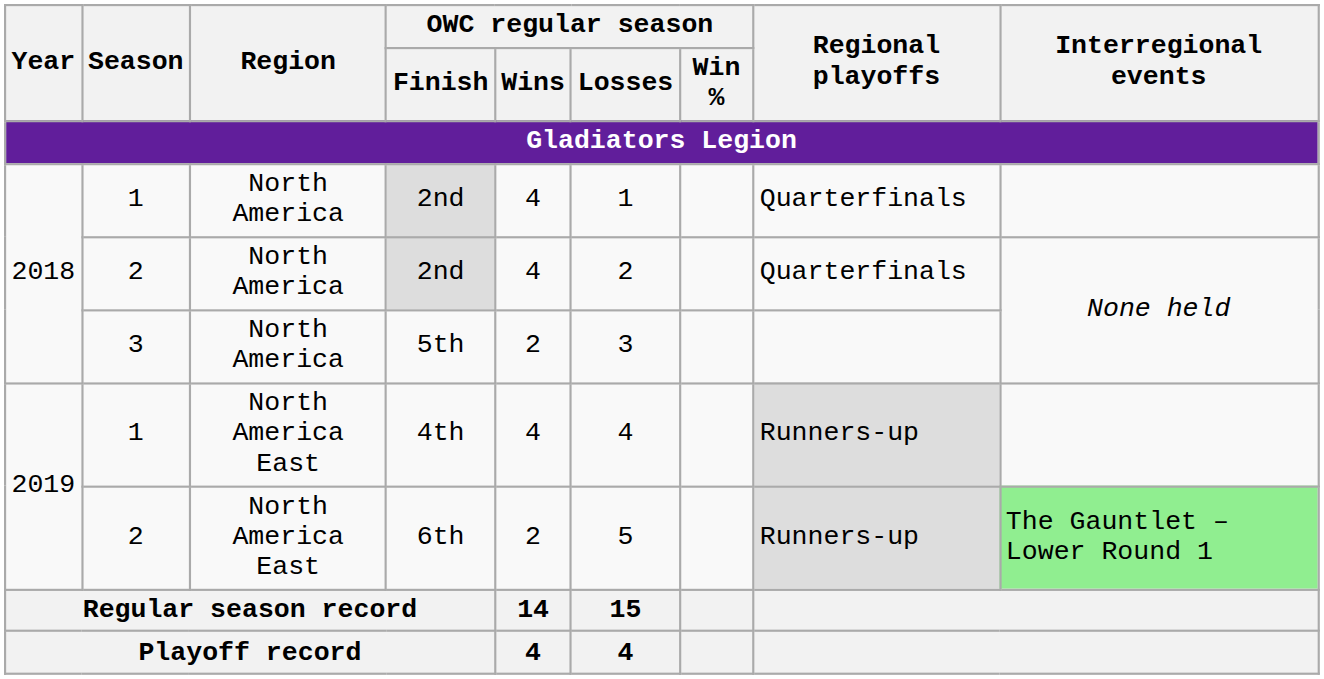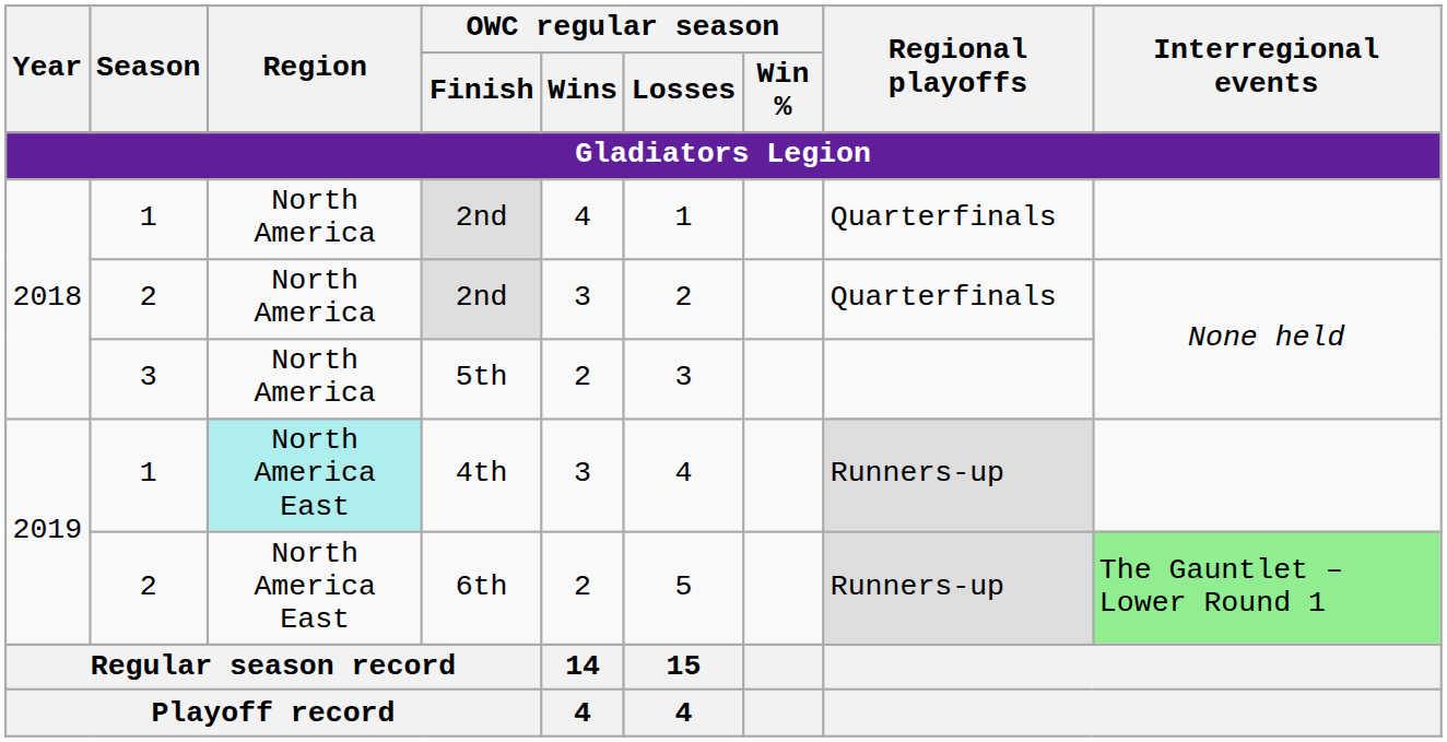 <table class="wikitable" style="text-align:center; font-size:95%;">
 <tr>
 <th rowspan="2">Year</th>
 <th rowspan="2">Season</th>
 <th rowspan="2">Region</th>
 <th colspan="4">OWC regular season</th>
 <th rowspan="2">Regional playoffs</th>
 <th rowspan="2">Interregional events</th>
 </tr>
 <tr>
 <th>Finish</th>
 <th>Wins</th>
 <th>Losses</th>
 <th>Win %</th>
 </tr>
 <tr>
 <th colspan="9" style="background:#611E9B; color:#FFFFFF;">Gladiators Legion</th>
 </tr>
 <tr>
 <td rowspan= "3">2018</td>
 <td>1</td>
 <td>North America</td>
 <td bgcolor="#DDD">2nd</td>
 <td>4</td>
 <td>1</td>
 <td></td>
 <td style="text-align:left;">Quarterfinals</td>
 <td></td>
 </tr>
 <tr>
 <td>2</td>
 <td>North America</td>
 <td bgcolor="#DDD">2nd</td>
-<td>4</td>
+<td>3</td>
 <td>2</td>
 <td></td>
 <td style="text-align:left;">Quarterfinals</td>
 <td rowspan="2"><em>None held</em></td>
 </tr>
 <tr>
 <td>3</td>
 <td>North America</td>
 <td>5th</td>
 <td>2</td>
 <td>3</td>
 <td></td>
 <td style="text-align:left;"></td>
 </tr>
 <tr>
 <td rowspan="2">2019</td>
 <td>1</td>
-<td>North America East</td>
+<td style="background: paleturquoise;">North America East</td>
 <td>4th</td>
-<td>4</td>
+<td>3</td>
 <td>4</td>
 <td></td>
 <td bgcolor="#DDD" style="text-align:left;">Runners-up</td>
 <td></td>
 </tr>
 <tr>
 <td>2</td>
 <td>North America East</td>
 <td>6th</td>
 <td>2</td>
 <td>5</td>
 <td></td>
 <td bgcolor="#DDD" style="text-align:left;">Runners-up</td>
 <td style="background: lightgreen; text-align:left;">The Gauntlet – Lower Round 1</td>
 </tr>
 <tr>
 <th colspan="4">Regular season record</th>
 <th>14</th>
 <th>15</th>
 <th></th>
 <th colspan="3"></th>
 </tr>
 <tr>
 <th colspan="4">Playoff record</th>
 <th>4</th>
 <th>4</th>
 <th></th>
 <th colspan="3"></th>
 </tr>
 </table>
